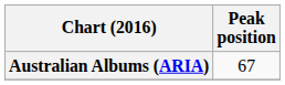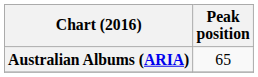 <table class="wikitable sortable plainrowheaders" style="text-align:center">
 <tr>
 <th scope="col">Chart (2016)</th>
 <th scope="col">Peak<br> position</th>
 </tr>
 <tr>
 <th scope="row">Australian Albums (<a href='#'>ARIA</a>)</th>
-<td>67</td>
+<td>65</td>
 </tr>
 <tr>
 </tr>
 <tr>
 </tr>
 <tr>
 </tr>
 <tr>
 </tr>
 </table>
